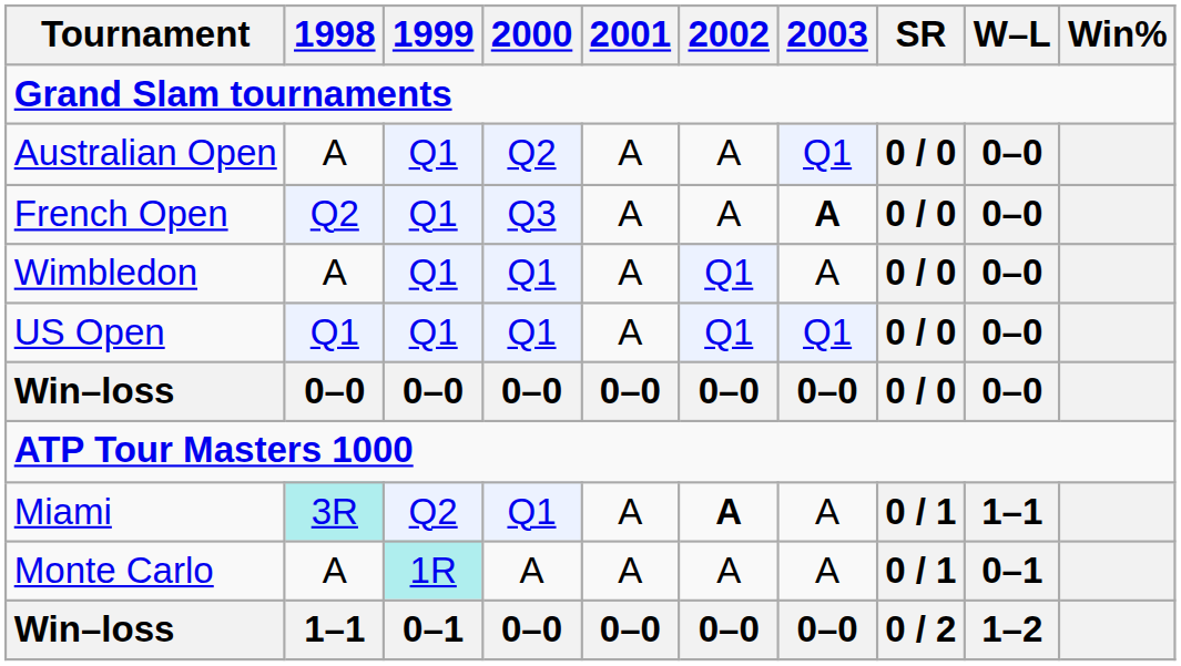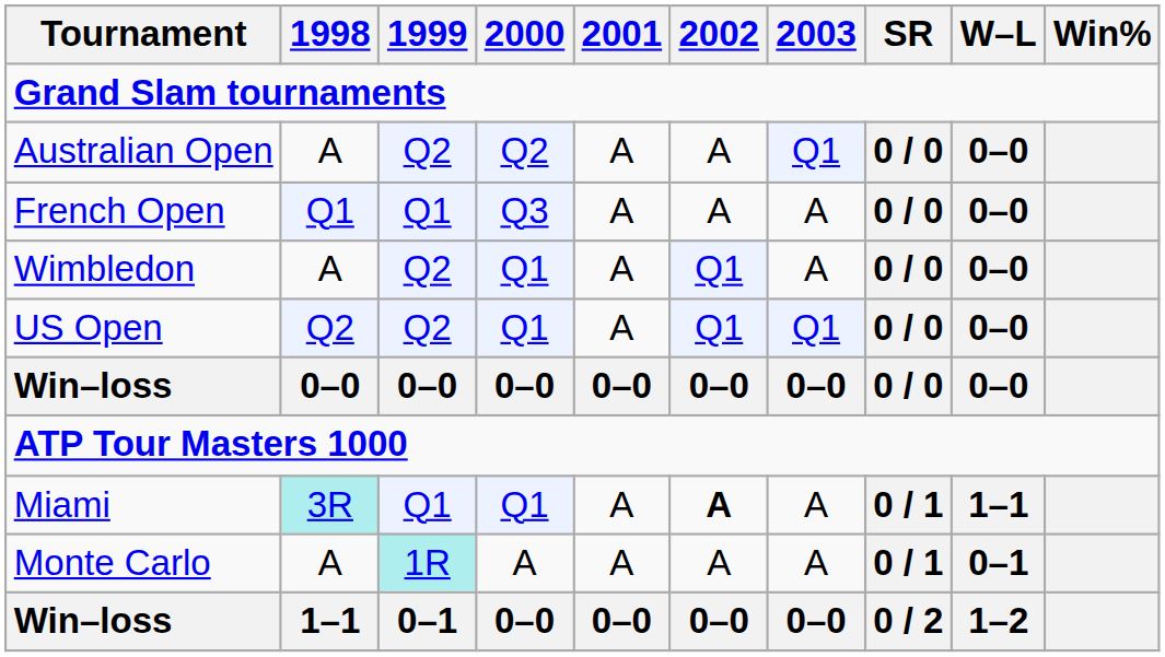 <table class=wikitable style=text-align:center;font-size:97%>
 <tr>
 <th>Tournament</th>
 <th><a href='#'>1998</a></th>
 <th><a href='#'>1999</a></th>
 <th><a href='#'>2000</a></th>
 <th><a href='#'>2001</a></th>
 <th><a href='#'>2002</a></th>
 <th><a href='#'>2003</a></th>
 <th>SR</th>
 <th>W–L</th>
 <th>Win%</th>
 </tr>
 <tr>
 <td colspan=25 style=text-align:left><a href='#'><strong>Grand Slam tournaments</strong></a></td>
 </tr>
 <tr>
 <td align=left><a href='#'>Australian Open</a></td>
 <td>A</td>
-<td bgcolor=ecf2ff><a href='#'>Q1</a></td>
+<td bgcolor=ecf2ff><a href='#'>Q2</a></td>
 <td bgcolor=ecf2ff><a href='#'>Q2</a></td>
 <td>A</td>
 <td>A</td>
 <td bgcolor=ecf2ff><a href='#'>Q1</a></td>
 <th>0 / 0</th>
 <th>0–0</th>
 <th></th>
 </tr>
 <tr>
 <td align=left><a href='#'>French Open</a></td>
-<td bgcolor=ecf2ff><a href='#'>Q2</a></td>
+<td bgcolor=ecf2ff><a href='#'>Q1</a></td>
 <td bgcolor=ecf2ff><a href='#'>Q1</a></td>
 <td bgcolor=ecf2ff><a href='#'>Q3</a></td>
 <td>A</td>
 <td>A</td>
-<td><strong>A</strong></td>
+<td>A</td>
 <th>0 / 0</th>
 <th>0–0</th>
 <th></th>
 </tr>
 <tr>
 <td align=left><a href='#'>Wimbledon</a></td>
 <td>A</td>
-<td bgcolor=ecf2ff><a href='#'>Q1</a></td>
+<td bgcolor=ecf2ff><a href='#'>Q2</a></td>
 <td bgcolor=ecf2ff><a href='#'>Q1</a></td>
 <td>A</td>
 <td bgcolor=ecf2ff><a href='#'>Q1</a></td>
 <td>A</td>
 <th>0 / 0</th>
 <th>0–0</th>
 <th></th>
 </tr>
 <tr>
 <td align=left><a href='#'>US Open</a></td>
-<td bgcolor=ecf2ff><a href='#'>Q1</a></td>
-<td bgcolor=ecf2ff><a href='#'>Q1</a></td>
+<td bgcolor=ecf2ff><a href='#'>Q2</a></td>
+<td bgcolor=ecf2ff><a href='#'>Q2</a></td>
 <td bgcolor=ecf2ff><a href='#'>Q1</a></td>
 <td>A</td>
 <td bgcolor=ecf2ff><a href='#'>Q1</a></td>
 <td bgcolor=ecf2ff><a href='#'>Q1</a></td>
 <th>0 / 0</th>
 <th>0–0</th>
 <th></th>
 </tr>
 <tr>
 <th style=text-align:left><strong>Win–loss</strong></th>
 <th>0–0</th>
 <th>0–0</th>
 <th>0–0</th>
 <th>0–0</th>
 <th>0–0</th>
 <th>0–0</th>
 <th>0 / 0</th>
 <th>0–0</th>
 <th></th>
 </tr>
 <tr>
 <td colspan=25 style=text-align:left><strong><a href='#'>ATP Tour Masters 1000</a></strong></td>
 </tr>
 <tr>
 <td align=left><a href='#'>Miami</a></td>
 <td bgcolor=afeeee><a href='#'>3R</a></td>
-<td bgcolor=ecf2ff><a href='#'>Q2</a></td>
+<td bgcolor=ecf2ff><a href='#'>Q1</a></td>
 <td bgcolor=ecf2ff><a href='#'>Q1</a></td>
 <td>A</td>
 <td><strong>A</strong></td>
 <td>A</td>
 <th>0 / 1</th>
 <th>1–1</th>
 <th></th>
 </tr>
 <tr>
 <td align=left><a href='#'>Monte Carlo</a></td>
 <td>A</td>
 <td bgcolor=afeeee><a href='#'>1R</a></td>
 <td>A</td>
 <td>A</td>
 <td>A</td>
 <td>A</td>
 <th>0 / 1</th>
 <th>0–1</th>
 <th></th>
 </tr>
 <tr>
 <th style=text-align:left><strong>Win–loss</strong></th>
 <th>1–1</th>
 <th>0–1</th>
 <th>0–0</th>
 <th>0–0</th>
 <th>0–0</th>
 <th>0–0</th>
 <th>0 / 2</th>
 <th>1–2</th>
 <th></th>
 </tr>
 </table>
